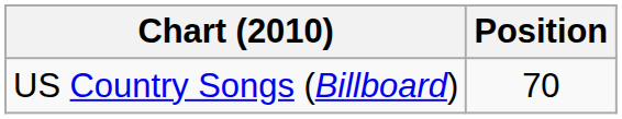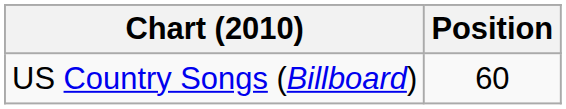 <table class="wikitable sortable">
 <tr>
 <th scope="col">Chart (2010)</th>
 <th scope="col">Position</th>
 </tr>
 <tr>
 <td>US <a href='#'>Country Songs</a> (<em><a href='#'>Billboard</a></em>)</td>
-<td align="center">70</td>
+<td align="center">60</td>
 </tr>
 </table>
